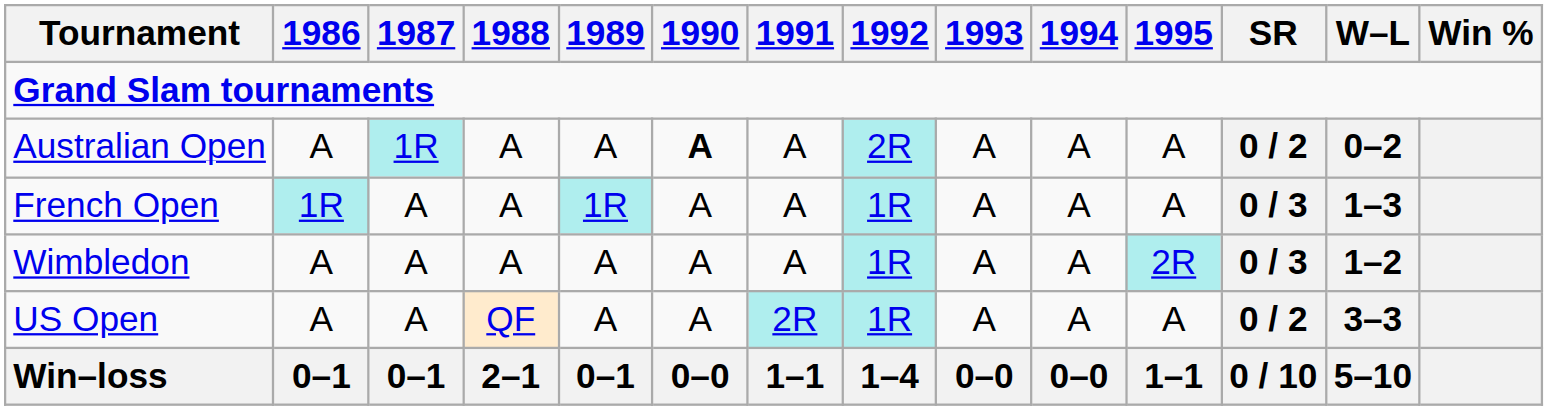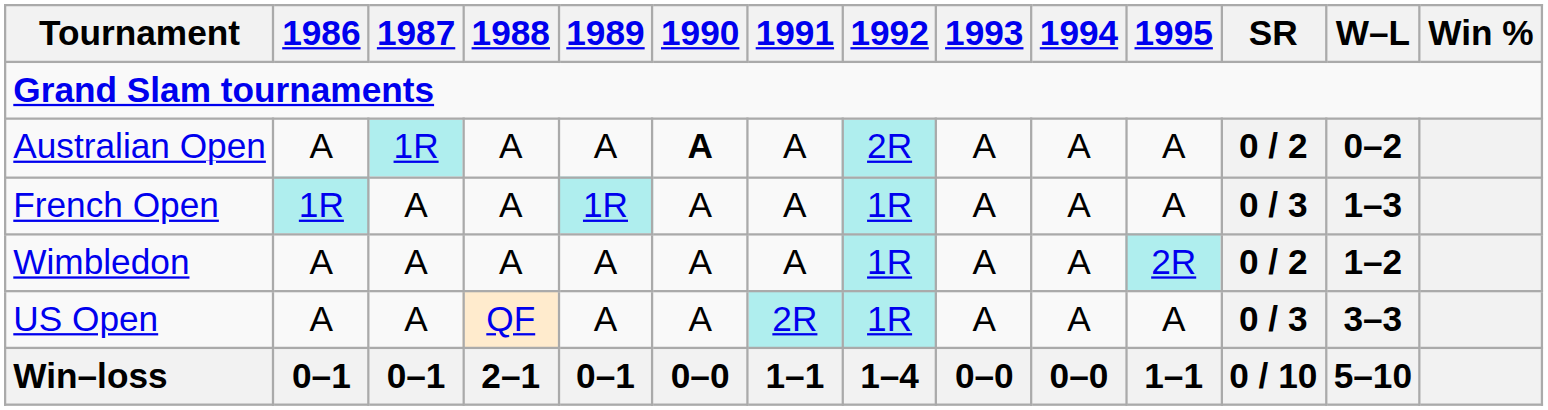 <table class=wikitable style=text-align:center;font-size:97%>
 <tr>
 <th>Tournament</th>
 <th><a href='#'>1986</a></th>
 <th><a href='#'>1987</a></th>
 <th><a href='#'>1988</a></th>
 <th><a href='#'>1989</a></th>
 <th><a href='#'>1990</a></th>
 <th><a href='#'>1991</a></th>
 <th><a href='#'>1992</a></th>
 <th><a href='#'>1993</a></th>
 <th><a href='#'>1994</a></th>
 <th><a href='#'>1995</a></th>
 <th>SR</th>
 <th>W–L</th>
 <th>Win %</th>
 </tr>
 <tr>
 <td colspan=23 align=left><strong><a href='#'>Grand Slam tournaments</a></strong></td>
 </tr>
 <tr>
 <td align=left><a href='#'>Australian Open</a></td>
 <td>A</td>
 <td bgcolor=afeeee><a href='#'>1R</a></td>
 <td>A</td>
 <td>A</td>
 <td><strong>A</strong></td>
 <td>A</td>
 <td bgcolor=afeeee><a href='#'>2R</a></td>
 <td>A</td>
 <td>A</td>
 <td>A</td>
 <th>0 / 2</th>
 <th>0–2</th>
 <th></th>
 </tr>
 <tr>
 <td align=left><a href='#'>French Open</a></td>
 <td bgcolor=afeeee><a href='#'>1R</a></td>
 <td>A</td>
 <td>A</td>
 <td bgcolor=afeeee><a href='#'>1R</a></td>
 <td>A</td>
 <td>A</td>
 <td bgcolor=afeeee><a href='#'>1R</a></td>
 <td>A</td>
 <td>A</td>
 <td>A</td>
 <th>0 / 3</th>
 <th>1–3</th>
 <th></th>
 </tr>
 <tr>
 <td align=left><a href='#'>Wimbledon</a></td>
 <td>A</td>
 <td>A</td>
 <td>A</td>
 <td>A</td>
 <td>A</td>
 <td>A</td>
 <td bgcolor=afeeee><a href='#'>1R</a></td>
 <td>A</td>
 <td>A</td>
 <td bgcolor=afeeee><a href='#'>2R</a></td>
-<th>0 / 3</th>
+<th>0 / 2</th>
 <th>1–2</th>
 <th></th>
 </tr>
 <tr>
 <td align=left><a href='#'>US Open</a></td>
 <td>A</td>
 <td>A</td>
 <td bgcolor=ffebcd><a href='#'>QF</a></td>
 <td>A</td>
 <td>A</td>
 <td bgcolor=afeeee><a href='#'>2R</a></td>
 <td bgcolor=afeeee><a href='#'>1R</a></td>
 <td>A</td>
 <td>A</td>
 <td>A</td>
-<th>0 / 2</th>
+<th>0 / 3</th>
 <th>3–3</th>
 <th></th>
 </tr>
 <tr>
 <th style=text-align:left>Win–loss</th>
 <th>0–1</th>
 <th>0–1</th>
 <th>2–1</th>
 <th>0–1</th>
 <th>0–0</th>
 <th>1–1</th>
 <th>1–4</th>
 <th>0–0</th>
 <th>0–0</th>
 <th>1–1</th>
 <th>0 / 10</th>
 <th>5–10</th>
 <th></th>
 </tr>
 </table>
